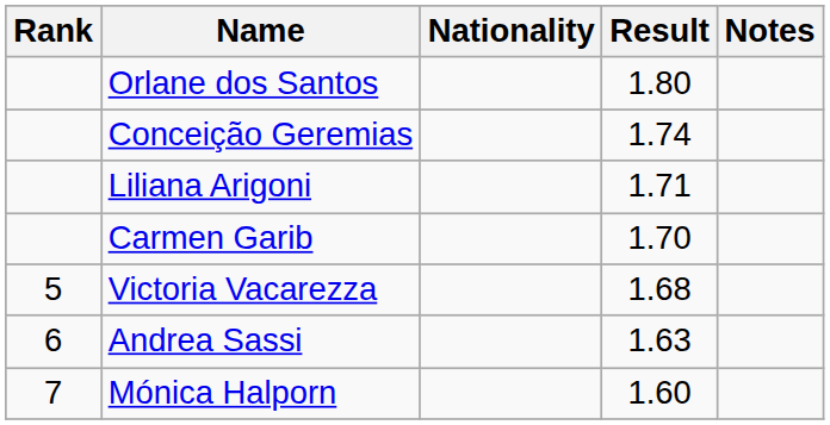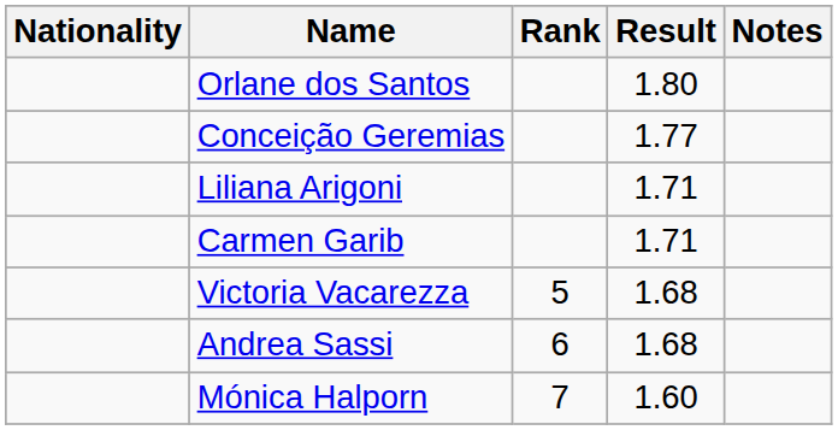 <table class="wikitable sortable" style="text-align:center">
 <tr>
+<th>Nationality</th>
+<th>Name</th>
 <th>Rank</th>
-<th>Name</th>
-<th>Nationality</th>
 <th>Result</th>
 <th>Notes</th>
 </tr>
 <tr>
+<td align=left></td>
+<td align=left><a href='#'>Orlane dos Santos</a></td>
 <td></td>
-<td align=left><a href='#'>Orlane dos Santos</a></td>
-<td align=left></td>
 <td>1.80</td>
 <td></td>
 </tr>
 <tr>
+<td align=left></td>
+<td align=left><a href='#'>Conceição Geremias</a></td>
 <td></td>
-<td align=left><a href='#'>Conceição Geremias</a></td>
-<td align=left></td>
-<td>1.74</td>
+<td>1.77</td>
 <td></td>
 </tr>
 <tr>
+<td align=left></td>
+<td align=left><a href='#'>Liliana Arigoni</a></td>
 <td></td>
-<td align=left><a href='#'>Liliana Arigoni</a></td>
-<td align=left></td>
 <td>1.71</td>
 <td></td>
 </tr>
 <tr>
+<td align=left></td>
+<td align=left><a href='#'>Carmen Garib</a></td>
 <td></td>
-<td align=left><a href='#'>Carmen Garib</a></td>
-<td align=left></td>
-<td>1.70</td>
+<td>1.71</td>
 <td></td>
 </tr>
 <tr>
+<td align=left></td>
+<td align=left><a href='#'>Victoria Vacarezza</a></td>
 <td>5</td>
-<td align=left><a href='#'>Victoria Vacarezza</a></td>
-<td align=left></td>
 <td>1.68</td>
 <td></td>
 </tr>
 <tr>
+<td align=left></td>
+<td align=left><a href='#'>Andrea Sassi</a></td>
 <td>6</td>
-<td align=left><a href='#'>Andrea Sassi</a></td>
-<td align=left></td>
-<td>1.63</td>
+<td>1.68</td>
 <td></td>
 </tr>
 <tr>
+<td align=left></td>
+<td align=left><a href='#'>Mónica Halporn</a></td>
 <td>7</td>
-<td align=left><a href='#'>Mónica Halporn</a></td>
-<td align=left></td>
 <td>1.60</td>
 <td></td>
 </tr>
 </table>
